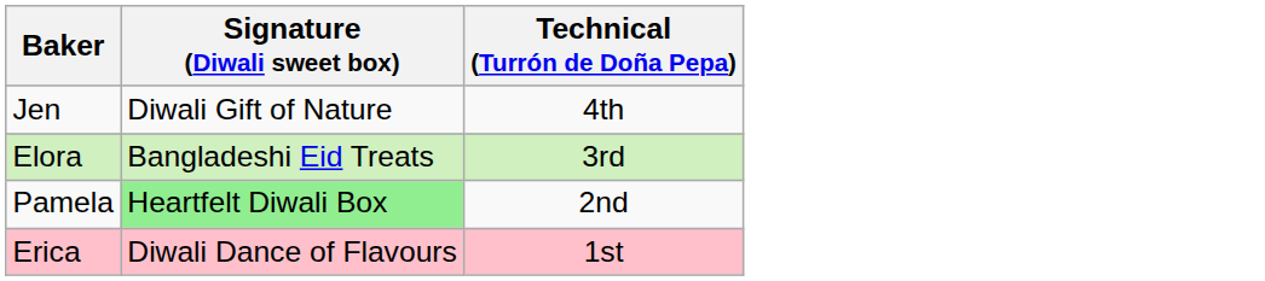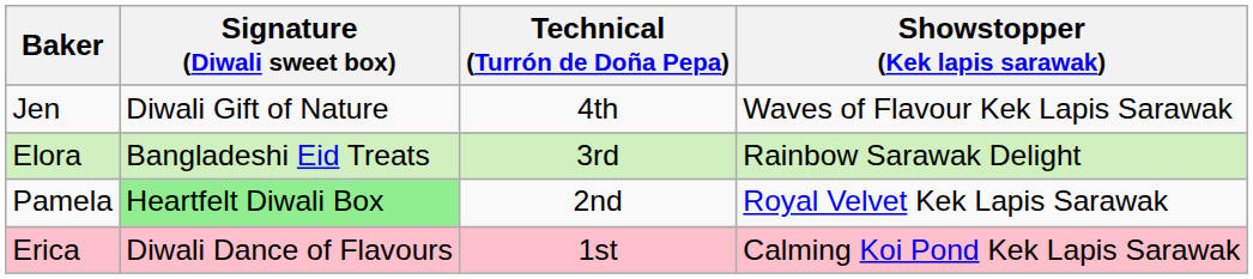 <table class="wikitable" style="text-align:center;">
 <tr>
 <th>Baker</th>
 <th>Signature<br><small>(<a href='#'>Diwali</a> sweet box)</small></th>
 <th>Technical<br><small>(<a href='#'>Turrón de Doña Pepa</a>)</small></th>
+<th>Showstopper<br><small>(<a href='#'>Kek lapis sarawak</a>)</small></th>
 </tr>
 <tr>
 <td align="left">Jen</td>
 <td align="left">Diwali Gift of Nature</td>
 <td>4th</td>
+<td align="left">Waves of Flavour Kek Lapis Sarawak</td>
 </tr>
 <tr style="background:#d0f0c0;">
 <td align="left">Elora</td>
 <td align="left">Bangladeshi <a href='#'>Eid</a> Treats</td>
 <td>3rd</td>
+<td align="left">Rainbow Sarawak Delight</td>
 </tr>
 <tr>
 <td align="left">Pamela</td>
 <td align="left" style="background: lightgreen;">Heartfelt Diwali Box</td>
 <td>2nd</td>
+<td align="left"><a href='#'>Royal Velvet</a> Kek Lapis Sarawak</td>
 </tr>
 <tr bgcolor=pink>
 <td align="left">Erica</td>
 <td align="left">Diwali Dance of Flavours</td>
 <td>1st</td>
+<td align="left">Calming <a href='#'>Koi Pond</a> Kek Lapis Sarawak</td>
 </tr>
 </table>
